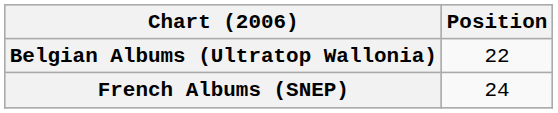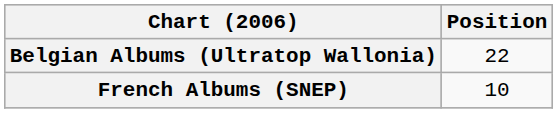 <table class="wikitable sortable plainrowheaders" style="text-align:center">
 <tr>
 <th scope="col">Chart (2006)</th>
 <th scope="col">Position</th>
 </tr>
 <tr>
 <th scope="row">Belgian Albums (Ultratop Wallonia)</th>
 <td>22</td>
 </tr>
 <tr>
 <th scope="row">French Albums (SNEP)</th>
-<td>24</td>
+<td>10</td>
 </tr>
 </table>
